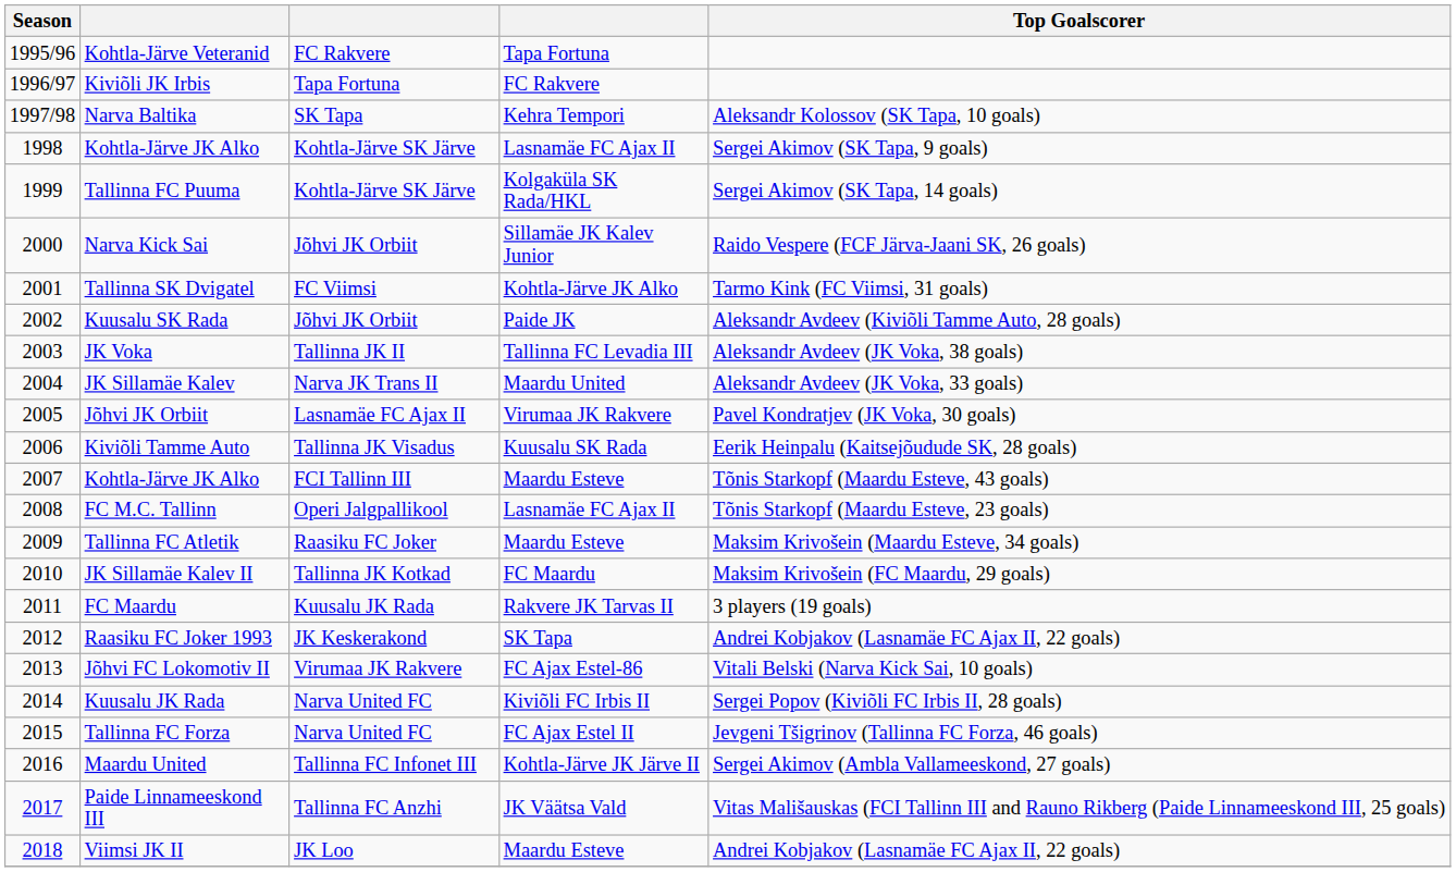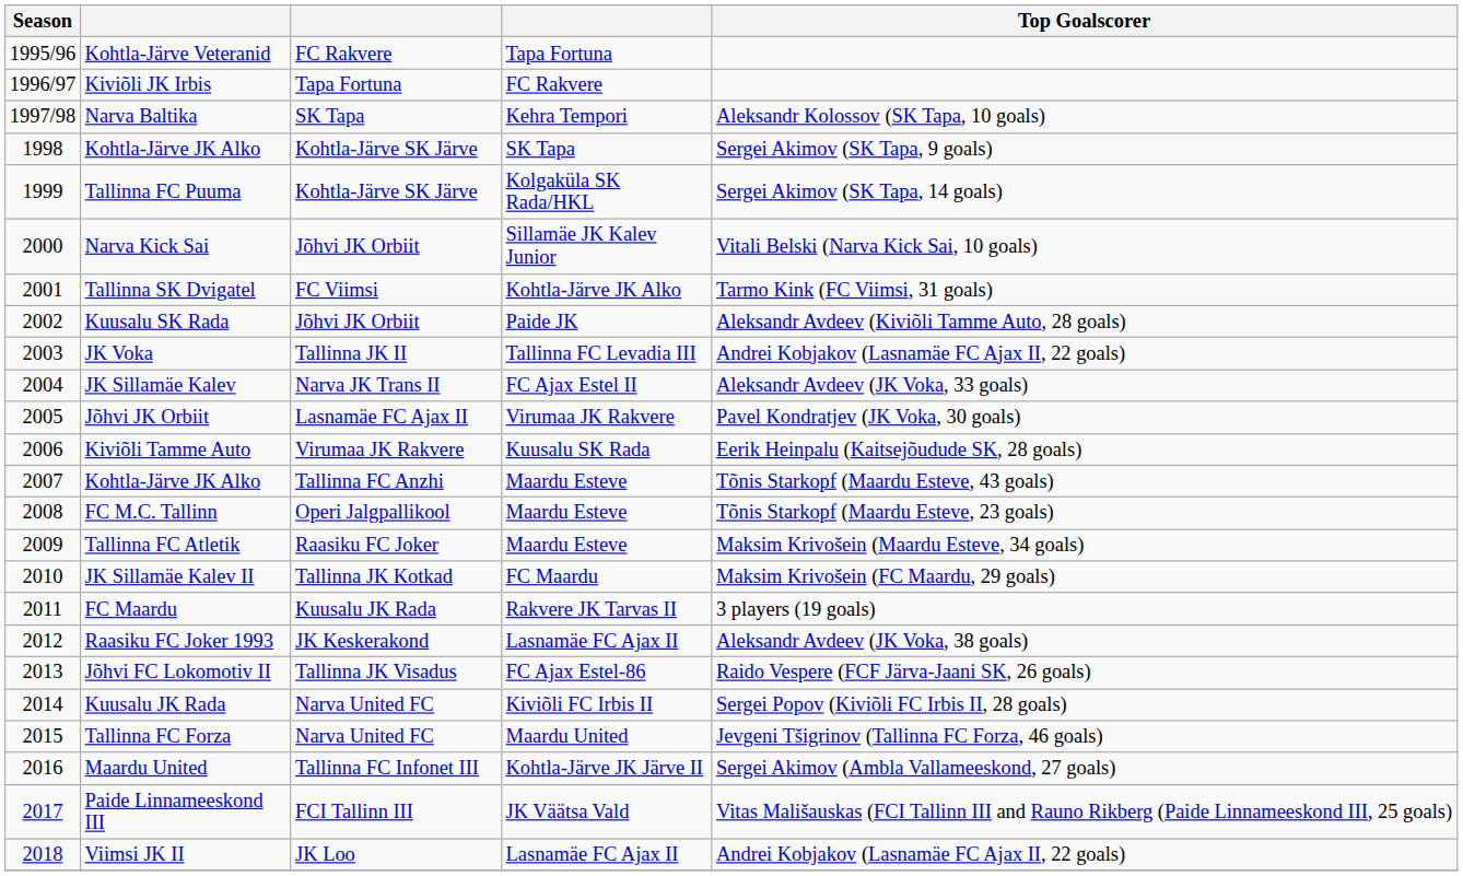 <table class="wikitable">
 <tr>
 <th>Season</th>
 <th width=160px></th>
 <th width=160px></th>
 <th width=160px></th>
 <th>Top Goalscorer</th>
 </tr>
 <tr>
 <td align=center>1995/96</td>
 <td><a href='#'>Kohtla-Järve Veteranid</a></td>
 <td><a href='#'>FC Rakvere</a></td>
 <td><a href='#'>Tapa Fortuna</a></td>
 <td></td>
 </tr>
 <tr>
 <td align=center>1996/97</td>
 <td><a href='#'>Kiviõli JK Irbis</a></td>
 <td><a href='#'>Tapa Fortuna</a></td>
 <td><a href='#'>FC Rakvere</a></td>
 <td></td>
 </tr>
 <tr>
 <td align=center>1997/98</td>
 <td><a href='#'>Narva Baltika</a></td>
 <td><a href='#'>SK Tapa</a></td>
 <td><a href='#'>Kehra Tempori</a></td>
 <td><a href='#'>Aleksandr Kolossov</a> (<a href='#'>SK Tapa</a>, 10 goals)</td>
 </tr>
 <tr>
 <td align=center>1998</td>
 <td><a href='#'>Kohtla-Järve JK Alko</a></td>
 <td><a href='#'>Kohtla-Järve SK Järve</a></td>
-<td><a href='#'>Lasnamäe FC Ajax II</a></td>
+<td><a href='#'>SK Tapa</a></td>
 <td><a href='#'>Sergei Akimov</a> (<a href='#'>SK Tapa</a>, 9 goals)</td>
 </tr>
 <tr>
 <td align=center>1999</td>
 <td><a href='#'>Tallinna FC Puuma</a></td>
 <td><a href='#'>Kohtla-Järve SK Järve</a></td>
 <td><a href='#'>Kolgaküla SK Rada/HKL</a></td>
 <td><a href='#'>Sergei Akimov</a> (<a href='#'>SK Tapa</a>, 14 goals)</td>
 </tr>
 <tr>
 <td align=center>2000</td>
 <td><a href='#'>Narva Kick Sai</a></td>
 <td><a href='#'>Jõhvi JK Orbiit</a></td>
 <td><a href='#'>Sillamäe JK Kalev Junior</a></td>
-<td><a href='#'>Raido Vespere</a> (<a href='#'>FCF Järva-Jaani SK</a>, 26 goals)</td>
+<td><a href='#'>Vitali Belski</a> (<a href='#'>Narva Kick Sai</a>, 10 goals)</td>
 </tr>
 <tr>
 <td align=center>2001</td>
 <td><a href='#'>Tallinna SK Dvigatel</a></td>
 <td><a href='#'>FC Viimsi</a></td>
 <td><a href='#'>Kohtla-Järve JK Alko</a></td>
 <td><a href='#'>Tarmo Kink</a> (<a href='#'>FC Viimsi</a>, 31 goals)</td>
 </tr>
 <tr>
 <td align=center>2002</td>
 <td><a href='#'>Kuusalu SK Rada</a></td>
 <td><a href='#'>Jõhvi JK Orbiit</a></td>
 <td><a href='#'>Paide JK</a></td>
 <td><a href='#'>Aleksandr Avdeev</a> (<a href='#'>Kiviõli Tamme Auto</a>, 28 goals)</td>
 </tr>
 <tr>
 <td align=center>2003</td>
 <td><a href='#'>JK Voka</a></td>
 <td><a href='#'>Tallinna JK II</a></td>
 <td><a href='#'>Tallinna FC Levadia III</a></td>
-<td><a href='#'>Aleksandr Avdeev</a> (<a href='#'>JK Voka</a>, 38 goals)</td>
+<td><a href='#'>Andrei Kobjakov</a> (<a href='#'>Lasnamäe FC Ajax II</a>, 22 goals)</td>
 </tr>
 <tr>
 <td align=center>2004</td>
 <td><a href='#'>JK Sillamäe Kalev</a></td>
 <td><a href='#'>Narva JK Trans II</a></td>
-<td><a href='#'>Maardu United</a></td>
+<td><a href='#'>FC Ajax Estel II</a></td>
 <td><a href='#'>Aleksandr Avdeev</a> (<a href='#'>JK Voka</a>, 33 goals)</td>
 </tr>
 <tr>
 <td align=center>2005</td>
 <td><a href='#'>Jõhvi JK Orbiit</a></td>
 <td><a href='#'>Lasnamäe FC Ajax II</a></td>
 <td><a href='#'>Virumaa JK Rakvere</a></td>
 <td><a href='#'>Pavel Kondratjev</a> (<a href='#'>JK Voka</a>, 30 goals)</td>
 </tr>
 <tr>
 <td align=center>2006</td>
 <td><a href='#'>Kiviõli Tamme Auto</a></td>
-<td><a href='#'>Tallinna JK Visadus</a></td>
+<td><a href='#'>Virumaa JK Rakvere</a></td>
 <td><a href='#'>Kuusalu SK Rada</a></td>
 <td><a href='#'>Eerik Heinpalu</a> (<a href='#'>Kaitsejõudude SK</a>, 28 goals)</td>
 </tr>
 <tr>
 <td align=center>2007</td>
 <td><a href='#'>Kohtla-Järve JK Alko</a></td>
-<td><a href='#'>FCI Tallinn III</a></td>
+<td><a href='#'>Tallinna FC Anzhi</a></td>
 <td><a href='#'>Maardu Esteve</a></td>
 <td><a href='#'>Tõnis Starkopf</a> (<a href='#'>Maardu Esteve</a>, 43 goals)</td>
 </tr>
 <tr>
 <td align=center>2008</td>
 <td><a href='#'>FC M.C. Tallinn</a></td>
 <td><a href='#'>Operi Jalgpallikool</a></td>
-<td><a href='#'>Lasnamäe FC Ajax II</a></td>
+<td><a href='#'>Maardu Esteve</a></td>
 <td><a href='#'>Tõnis Starkopf</a> (<a href='#'>Maardu Esteve</a>, 23 goals)</td>
 </tr>
 <tr>
 <td align=center>2009</td>
 <td><a href='#'>Tallinna FC Atletik</a></td>
 <td><a href='#'>Raasiku FC Joker</a></td>
 <td><a href='#'>Maardu Esteve</a></td>
 <td><a href='#'>Maksim Krivošein</a> (<a href='#'>Maardu Esteve</a>, 34 goals)</td>
 </tr>
 <tr>
 <td align=center>2010</td>
 <td><a href='#'>JK Sillamäe Kalev II</a></td>
 <td><a href='#'>Tallinna JK Kotkad</a></td>
 <td><a href='#'>FC Maardu</a></td>
 <td><a href='#'>Maksim Krivošein</a> (<a href='#'>FC Maardu</a>, 29 goals)</td>
 </tr>
 <tr>
 <td align=center>2011</td>
 <td><a href='#'>FC Maardu</a></td>
 <td><a href='#'>Kuusalu JK Rada</a></td>
 <td><a href='#'>Rakvere JK Tarvas II</a></td>
 <td>3 players (19 goals)</td>
 </tr>
 <tr>
 <td align=center>2012</td>
 <td><a href='#'>Raasiku FC Joker 1993</a></td>
 <td><a href='#'>JK Keskerakond</a></td>
-<td><a href='#'>SK Tapa</a></td>
-<td><a href='#'>Andrei Kobjakov</a> (<a href='#'>Lasnamäe FC Ajax II</a>, 22 goals)</td>
+<td><a href='#'>Lasnamäe FC Ajax II</a></td>
+<td><a href='#'>Aleksandr Avdeev</a> (<a href='#'>JK Voka</a>, 38 goals)</td>
 </tr>
 <tr>
 <td align=center>2013</td>
 <td><a href='#'>Jõhvi FC Lokomotiv II</a></td>
-<td><a href='#'>Virumaa JK Rakvere</a></td>
+<td><a href='#'>Tallinna JK Visadus</a></td>
 <td><a href='#'>FC Ajax Estel-86</a></td>
-<td><a href='#'>Vitali Belski</a> (<a href='#'>Narva Kick Sai</a>, 10 goals)</td>
+<td><a href='#'>Raido Vespere</a> (<a href='#'>FCF Järva-Jaani SK</a>, 26 goals)</td>
 </tr>
 <tr>
 <td align=center>2014</td>
 <td><a href='#'>Kuusalu JK Rada</a></td>
 <td><a href='#'>Narva United FC</a></td>
 <td><a href='#'>Kiviõli FC Irbis II</a></td>
 <td><a href='#'>Sergei Popov</a> (<a href='#'>Kiviõli FC Irbis II</a>, 28 goals)</td>
 </tr>
 <tr>
 <td align=center>2015</td>
 <td><a href='#'>Tallinna FC Forza</a></td>
 <td><a href='#'>Narva United FC</a></td>
-<td><a href='#'>FC Ajax Estel II</a></td>
+<td><a href='#'>Maardu United</a></td>
 <td><a href='#'>Jevgeni Tšigrinov</a> (<a href='#'>Tallinna FC Forza</a>, 46 goals)</td>
 </tr>
 <tr>
 <td align=center>2016</td>
 <td><a href='#'>Maardu United</a></td>
 <td><a href='#'>Tallinna FC Infonet III</a></td>
 <td><a href='#'>Kohtla-Järve JK Järve II</a></td>
 <td><a href='#'>Sergei Akimov</a> (<a href='#'>Ambla Vallameeskond</a>, 27 goals)</td>
 </tr>
 <tr>
 <td align=center><a href='#'>2017</a></td>
 <td><a href='#'>Paide Linnameeskond III</a></td>
-<td><a href='#'>Tallinna FC Anzhi</a></td>
+<td><a href='#'>FCI Tallinn III</a></td>
 <td><a href='#'>JK Väätsa Vald</a></td>
 <td><a href='#'>Vitas Mališauskas</a> (<a href='#'>FCI Tallinn III</a> and <a href='#'>Rauno Rikberg</a> (<a href='#'>Paide Linnameeskond III</a>, 25 goals)</td>
 </tr>
 <tr>
 <td align=center><a href='#'>2018</a></td>
 <td><a href='#'>Viimsi JK II</a></td>
 <td><a href='#'>JK Loo</a></td>
-<td><a href='#'>Maardu Esteve</a></td>
+<td><a href='#'>Lasnamäe FC Ajax II</a></td>
 <td><a href='#'>Andrei Kobjakov</a> (<a href='#'>Lasnamäe FC Ajax II</a>, 22 goals)</td>
 </tr>
 <tr>
 </tr>
 </table>
